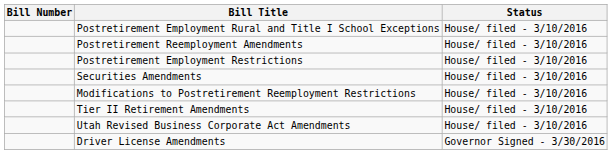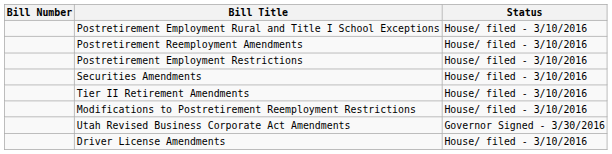 <table class="wikitable">
 <tr>
 <th>Bill Number</th>
 <th>Bill Title</th>
 <th>Status</th>
 </tr>
 <tr>
 <td></td>
 <td>Postretirement Employment Rural and Title I School Exceptions</td>
 <td>House/ filed - 3/10/2016</td>
 </tr>
 <tr>
 <td></td>
 <td>Postretirement Reemployment Amendments</td>
 <td>House/ filed - 3/10/2016</td>
 </tr>
 <tr>
 <td></td>
 <td>Postretirement Employment Restrictions</td>
 <td>House/ filed - 3/10/2016</td>
 </tr>
 <tr>
 <td></td>
 <td>Securities Amendments</td>
 <td>House/ filed - 3/10/2016</td>
 </tr>
 <tr>
 <td></td>
+<td>Tier II Retirement Amendments</td>
+<td>House/ filed - 3/10/2016</td>
+</tr>
+<tr>
+<td></td>
 <td>Modifications to Postretirement Reemployment Restrictions</td>
 <td>House/ filed - 3/10/2016</td>
 </tr>
 <tr>
 <td></td>
-<td>Tier II Retirement Amendments</td>
-<td>House/ filed - 3/10/2016</td>
-</tr>
-<tr>
-<td></td>
 <td>Utah Revised Business Corporate Act Amendments</td>
-<td>House/ filed - 3/10/2016</td>
+<td>Governor Signed - 3/30/2016</td>
 </tr>
 <tr>
 <td></td>
 <td>Driver License Amendments</td>
-<td>Governor Signed - 3/30/2016</td>
+<td>House/ filed - 3/10/2016</td>
 </tr>
 </table>
